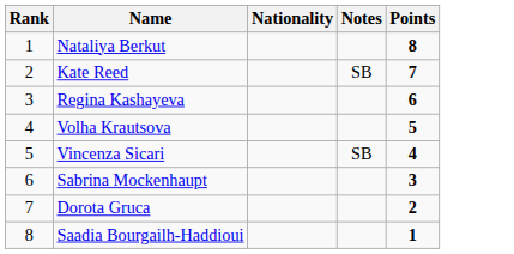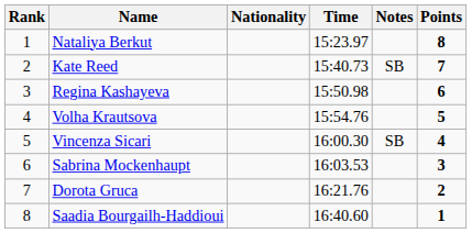 <table class="wikitable sortable" style="text-align:center">
 <tr>
 <th>Rank</th>
 <th>Name</th>
 <th>Nationality</th>
+<th>Time</th>
 <th>Notes</th>
 <th>Points</th>
 </tr>
 <tr>
 <td>1</td>
 <td align=left><a href='#'>Nataliya Berkut</a></td>
 <td align=left></td>
+<td>15:23.97</td>
 <td></td>
 <td><strong>8</strong></td>
 </tr>
 <tr>
 <td>2</td>
 <td align=left><a href='#'>Kate Reed</a></td>
 <td align=left></td>
+<td>15:40.73</td>
 <td>SB</td>
 <td><strong>7</strong></td>
 </tr>
 <tr>
 <td>3</td>
 <td align=left><a href='#'>Regina Kashayeva</a></td>
 <td align=left></td>
+<td>15:50.98</td>
 <td></td>
 <td><strong>6</strong></td>
 </tr>
 <tr>
 <td>4</td>
 <td align=left><a href='#'>Volha Krautsova</a></td>
 <td align=left></td>
+<td>15:54.76</td>
 <td></td>
 <td><strong>5</strong></td>
 </tr>
 <tr>
 <td>5</td>
 <td align=left><a href='#'>Vincenza Sicari</a></td>
 <td align=left></td>
+<td>16:00.30</td>
 <td>SB</td>
 <td><strong>4</strong></td>
 </tr>
 <tr>
 <td>6</td>
 <td align=left><a href='#'>Sabrina Mockenhaupt</a></td>
 <td align=left></td>
+<td>16:03.53</td>
 <td></td>
 <td><strong>3</strong></td>
 </tr>
 <tr>
 <td>7</td>
 <td align=left><a href='#'>Dorota Gruca</a></td>
 <td align=left></td>
+<td>16:21.76</td>
 <td></td>
 <td><strong>2</strong></td>
 </tr>
 <tr>
 <td>8</td>
 <td align=left><a href='#'>Saadia Bourgailh-Haddioui</a></td>
 <td align=left></td>
+<td>16:40.60</td>
 <td></td>
 <td><strong>1</strong></td>
 </tr>
 </table>
